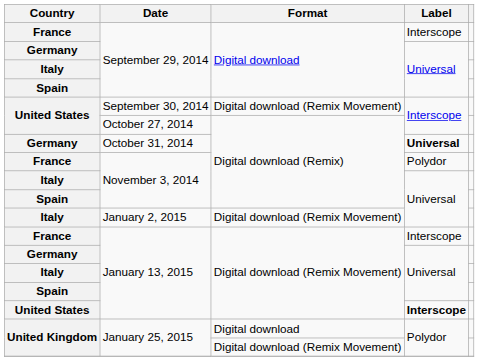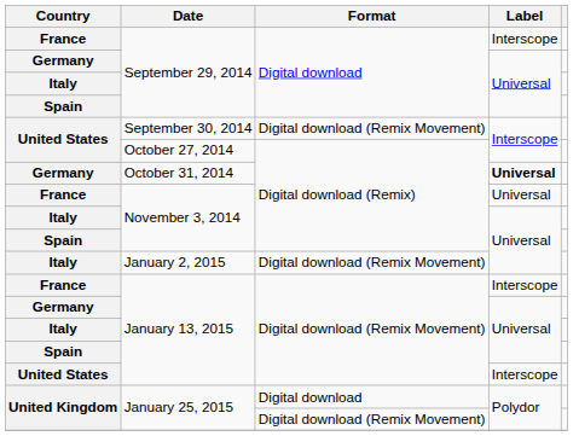 <table class="wikitable plainrowheaders">
 <tr>
 <th scope="col">Country</th>
 <th scope="col">Date</th>
 <th scope="col">Format</th>
 <th scope="col">Label</th>
 <th scope="col"></th>
 </tr>
 <tr>
 <th scope="row">France</th>
 <td rowspan="4">September 29, 2014</td>
 <td rowspan="4"><a href='#'>Digital download</a></td>
 <td>Interscope</td>
 <td></td>
 </tr>
 <tr>
 <th scope="row">Germany</th>
 <td rowspan="3"><a href='#'>Universal</a></td>
 <td></td>
 </tr>
 <tr>
 <th scope="row">Italy</th>
 <td></td>
 </tr>
 <tr>
 <th scope="row">Spain</th>
 <td></td>
 </tr>
 <tr>
 <th scope="row" rowspan="2">United States</th>
 <td>September 30, 2014</td>
 <td>Digital download (Remix Movement)</td>
 <td rowspan="2"><a href='#'>Interscope</a></td>
 <td></td>
 </tr>
 <tr>
 <td>October 27, 2014</td>
 <td rowspan="5">Digital download (Remix)</td>
 <td></td>
 </tr>
 <tr>
 <th scope="row">Germany</th>
 <td>October 31, 2014</td>
 <td><strong>Universal</strong></td>
 <td></td>
 </tr>
 <tr>
 <th scope="row">France</th>
 <td rowspan="3">November 3, 2014</td>
-<td>Polydor</td>
+<td>Universal</td>
 <td></td>
 </tr>
 <tr>
 <th scope="row">Italy</th>
 <td rowspan="3">Universal</td>
 <td></td>
 </tr>
 <tr>
 <th scope="row">Spain</th>
 <td></td>
 </tr>
 <tr>
 <th scope="row">Italy</th>
 <td>January 2, 2015</td>
 <td>Digital download (Remix Movement)</td>
 <td></td>
 </tr>
 <tr>
 <th scope="row">France</th>
 <td rowspan="5">January 13, 2015</td>
 <td rowspan="5">Digital download (Remix Movement)</td>
 <td>Interscope</td>
 <td></td>
 </tr>
 <tr>
 <th scope="row">Germany</th>
 <td rowspan="3">Universal</td>
 <td></td>
 </tr>
 <tr>
 <th scope="row">Italy</th>
 <td></td>
 </tr>
 <tr>
 <th scope="row">Spain</th>
 <td></td>
 </tr>
 <tr>
 <th scope="row">United States</th>
-<td><strong>Interscope</strong></td>
+<td>Interscope</td>
 <td></td>
 </tr>
 <tr>
 <th scope="row" rowspan="2">United Kingdom</th>
 <td rowspan="2">January 25, 2015</td>
 <td>Digital download</td>
 <td rowspan="2">Polydor</td>
 <td></td>
 </tr>
 <tr>
 <td>Digital download (Remix Movement)</td>
 <td></td>
 </tr>
 <tr>
 </tr>
 </table>
